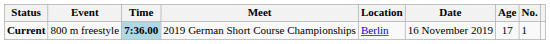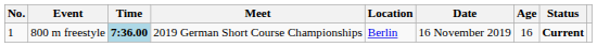 <table class="wikitable">
 <tr>
-<th>Status</th>
+<th>No.</th>
 <th>Event</th>
 <th>Time</th>
 <th>Meet</th>
 <th>Location</th>
 <th>Date</th>
 <th>Age</th>
-<th>No.</th>
+<th>Status</th>
 <th></th>
 </tr>
 <tr>
-<td style="text-align:center;"><strong>Current</strong></td>
+<td>1</td>
 <td>800 m freestyle</td>
 <td style="background: lightblue; text-align:center;"><strong>7:36.00</strong></td>
 <td>2019 German Short Course Championships</td>
 <td><a href='#'>Berlin</a></td>
 <td>16 November 2019</td>
-<td style="text-align:center;">17</td>
-<td>1</td>
+<td style="text-align:center;">16</td>
+<td style="text-align:center;"><strong>Current</strong></td>
 <td style="text-align:center;"></td>
 </tr>
 </table>
